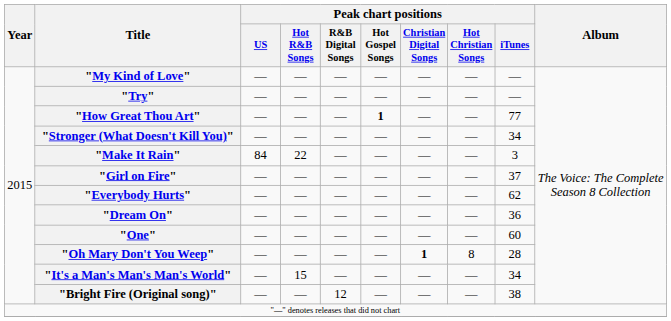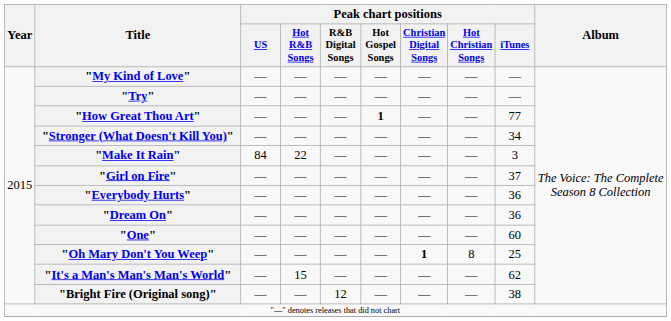 <table class="wikitable plainrowheaders" style="text-align:center;">
 <tr>
 <th rowspan="2">Year</th>
 <th rowspan="2" style="width:16em;">Title</th>
 <th colspan="7">Peak chart positions</th>
 <th rowspan="2">Album</th>
 </tr>
 <tr style="font-size:smaller;">
 <th width="45"><a href='#'>US</a></th>
 <th width="45"><a href='#'>Hot R&B Songs</a></th>
 <th width="45">R&B Digital Songs</th>
 <th width="45">Hot Gospel Songs</th>
 <th width="45"><a href='#'>Christian Digital Songs</a></th>
 <th width="45"><a href='#'>Hot Christian Songs</a></th>
 <th width="45"><a href='#'>iTunes</a></th>
 </tr>
 <tr>
 <td rowspan="12">2015</td>
 <th scope="row">"<a href='#'>My Kind of Love</a>"</th>
 <td>—</td>
 <td>—</td>
 <td>—</td>
 <td>—</td>
 <td>—</td>
 <td>—</td>
 <td>—</td>
 <td rowspan="12"><em>The Voice: The Complete<br>Season 8 Collection</em></td>
 </tr>
 <tr>
 <th scope="row">"<a href='#'>Try</a>"</th>
 <td>—</td>
 <td>—</td>
 <td>—</td>
 <td>—</td>
 <td>—</td>
 <td>—</td>
 <td>—</td>
 </tr>
 <tr>
 <th scope="row">"<a href='#'>How Great Thou Art</a>"</th>
 <td>—</td>
 <td>—</td>
 <td>—</td>
 <td><strong>1</strong></td>
 <td>—</td>
 <td>—</td>
 <td>77</td>
 </tr>
 <tr>
 <th scope="row">"<a href='#'>Stronger (What Doesn't Kill You)</a>"</th>
 <td>—</td>
 <td>—</td>
 <td>—</td>
 <td>—</td>
 <td>—</td>
 <td>—</td>
 <td>34</td>
 </tr>
 <tr>
 <th scope="row">"<a href='#'>Make It Rain</a>"</th>
 <td>84</td>
 <td>22</td>
 <td>—</td>
 <td>—</td>
 <td>—</td>
 <td>—</td>
 <td>3</td>
 </tr>
 <tr>
 <th scope="row">"<a href='#'>Girl on Fire</a>"</th>
 <td>—</td>
 <td>—</td>
 <td>—</td>
 <td>—</td>
 <td>—</td>
 <td>—</td>
 <td>37</td>
 </tr>
 <tr>
 <th scope="row">"<a href='#'>Everybody Hurts</a>"</th>
 <td>—</td>
 <td>—</td>
 <td>—</td>
 <td>—</td>
 <td>—</td>
 <td>—</td>
-<td>62</td>
+<td>36</td>
 </tr>
 <tr>
 <th scope="row">"<a href='#'>Dream On</a>"</th>
 <td>—</td>
 <td>—</td>
 <td>—</td>
 <td>—</td>
 <td>—</td>
 <td>—</td>
 <td>36</td>
 </tr>
 <tr>
 <th scope="row">"<a href='#'>One</a>"</th>
 <td>—</td>
 <td>—</td>
 <td>—</td>
 <td>—</td>
 <td>—</td>
 <td>—</td>
 <td>60</td>
 </tr>
 <tr>
 <th scope="row">"<a href='#'>Oh Mary Don't You Weep</a>"</th>
 <td>—</td>
 <td>—</td>
 <td>—</td>
 <td>—</td>
 <td><strong>1</strong></td>
 <td>8</td>
-<td>28</td>
+<td>25</td>
 </tr>
 <tr>
 <th scope="row">"<a href='#'>It's a Man's Man's Man's World</a>"</th>
 <td>—</td>
 <td>15</td>
 <td>—</td>
 <td>—</td>
 <td>—</td>
 <td>—</td>
-<td>34</td>
+<td>62</td>
 </tr>
 <tr>
 <th scope="row">"Bright Fire (Original song)"</th>
 <td>—</td>
 <td>—</td>
 <td>12</td>
 <td>—</td>
 <td>—</td>
 <td>—</td>
 <td>38</td>
 </tr>
 <tr>
 <td colspan="12" style="font-size:8pt">"—" denotes releases that did not chart</td>
 </tr>
 <tr>
 </tr>
 </table>
